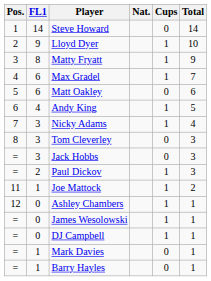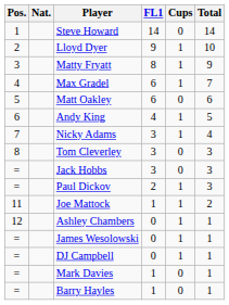 <table class="wikitable">
 <tr>
 <th>Pos.</th>
+<th>Nat.</th>
+<th>Player</th>
 <th><a href='#'>FL1</a></th>
-<th>Player</th>
-<th>Nat.</th>
 <th>Cups</th>
 <th>Total</th>
 </tr>
 <tr>
 <td align=center>1</td>
+<td></td>
+<td><a href='#'>Steve Howard</a></td>
 <td align=center>14</td>
-<td><a href='#'>Steve Howard</a></td>
-<td></td>
 <td align=center>0</td>
 <td align=center>14</td>
 </tr>
 <tr>
 <td align=center>2</td>
+<td></td>
+<td><a href='#'>Lloyd Dyer</a></td>
 <td align=center>9</td>
-<td><a href='#'>Lloyd Dyer</a></td>
-<td></td>
 <td align=center>1</td>
 <td align=center>10</td>
 </tr>
 <tr>
 <td align=center>3</td>
+<td></td>
+<td><a href='#'>Matty Fryatt</a></td>
 <td align=center>8</td>
-<td><a href='#'>Matty Fryatt</a></td>
-<td></td>
 <td align=center>1</td>
 <td align=center>9</td>
 </tr>
 <tr>
 <td align=center>4</td>
+<td></td>
+<td><a href='#'>Max Gradel</a></td>
 <td align=center>6</td>
-<td><a href='#'>Max Gradel</a></td>
-<td></td>
 <td align=center>1</td>
 <td align=center>7</td>
 </tr>
 <tr>
 <td align=center>5</td>
+<td></td>
+<td><a href='#'>Matt Oakley</a></td>
 <td align=center>6</td>
-<td><a href='#'>Matt Oakley</a></td>
-<td></td>
 <td align=center>0</td>
 <td align=center>6</td>
 </tr>
 <tr>
 <td align=center>6</td>
+<td></td>
+<td><a href='#'>Andy King</a></td>
 <td align=center>4</td>
-<td><a href='#'>Andy King</a></td>
-<td></td>
 <td align=center>1</td>
 <td align=center>5</td>
 </tr>
 <tr>
 <td align=center>7</td>
+<td></td>
+<td><a href='#'>Nicky Adams</a></td>
 <td align=center>3</td>
-<td><a href='#'>Nicky Adams</a></td>
-<td></td>
 <td align=center>1</td>
 <td align=center>4</td>
 </tr>
 <tr>
 <td align=center>8</td>
+<td></td>
+<td><a href='#'>Tom Cleverley</a></td>
 <td align=center>3</td>
-<td><a href='#'>Tom Cleverley</a></td>
-<td></td>
 <td align=center>0</td>
 <td align=center>3</td>
 </tr>
 <tr>
 <td align=center>=</td>
+<td></td>
+<td><a href='#'>Jack Hobbs</a></td>
 <td align=center>3</td>
-<td><a href='#'>Jack Hobbs</a></td>
-<td></td>
 <td align=center>0</td>
 <td align=center>3</td>
 </tr>
 <tr>
 <td align=center>=</td>
+<td></td>
+<td><a href='#'>Paul Dickov</a></td>
 <td align=center>2</td>
-<td><a href='#'>Paul Dickov</a></td>
-<td></td>
 <td align=center>1</td>
 <td align=center>3</td>
 </tr>
 <tr>
 <td align=center>11</td>
+<td></td>
+<td><a href='#'>Joe Mattock</a></td>
 <td align=center>1</td>
-<td><a href='#'>Joe Mattock</a></td>
-<td></td>
 <td align=center>1</td>
 <td align=center>2</td>
 </tr>
 <tr>
 <td align=center>12</td>
+<td></td>
+<td><a href='#'>Ashley Chambers</a></td>
 <td align=center>0</td>
-<td><a href='#'>Ashley Chambers</a></td>
-<td></td>
 <td align=center>1</td>
 <td align=center>1</td>
 </tr>
 <tr>
 <td align=center>=</td>
+<td></td>
+<td><a href='#'>James Wesolowski</a></td>
 <td align=center>0</td>
-<td><a href='#'>James Wesolowski</a></td>
-<td></td>
 <td align=center>1</td>
 <td align=center>1</td>
 </tr>
 <tr>
 <td align=center>=</td>
+<td></td>
+<td><a href='#'>DJ Campbell</a></td>
 <td align=center>0</td>
-<td><a href='#'>DJ Campbell</a></td>
-<td></td>
 <td align=center>1</td>
 <td align=center>1</td>
 </tr>
 <tr>
 <td align=center>=</td>
+<td></td>
+<td><a href='#'>Mark Davies</a></td>
 <td align=center>1</td>
-<td><a href='#'>Mark Davies</a></td>
-<td></td>
 <td align=center>0</td>
 <td align=center>1</td>
 </tr>
 <tr>
 <td align=center>=</td>
+<td></td>
+<td><a href='#'>Barry Hayles</a></td>
 <td align=center>1</td>
-<td><a href='#'>Barry Hayles</a></td>
-<td></td>
 <td align=center>0</td>
 <td align=center>1</td>
 </tr>
 </table>
